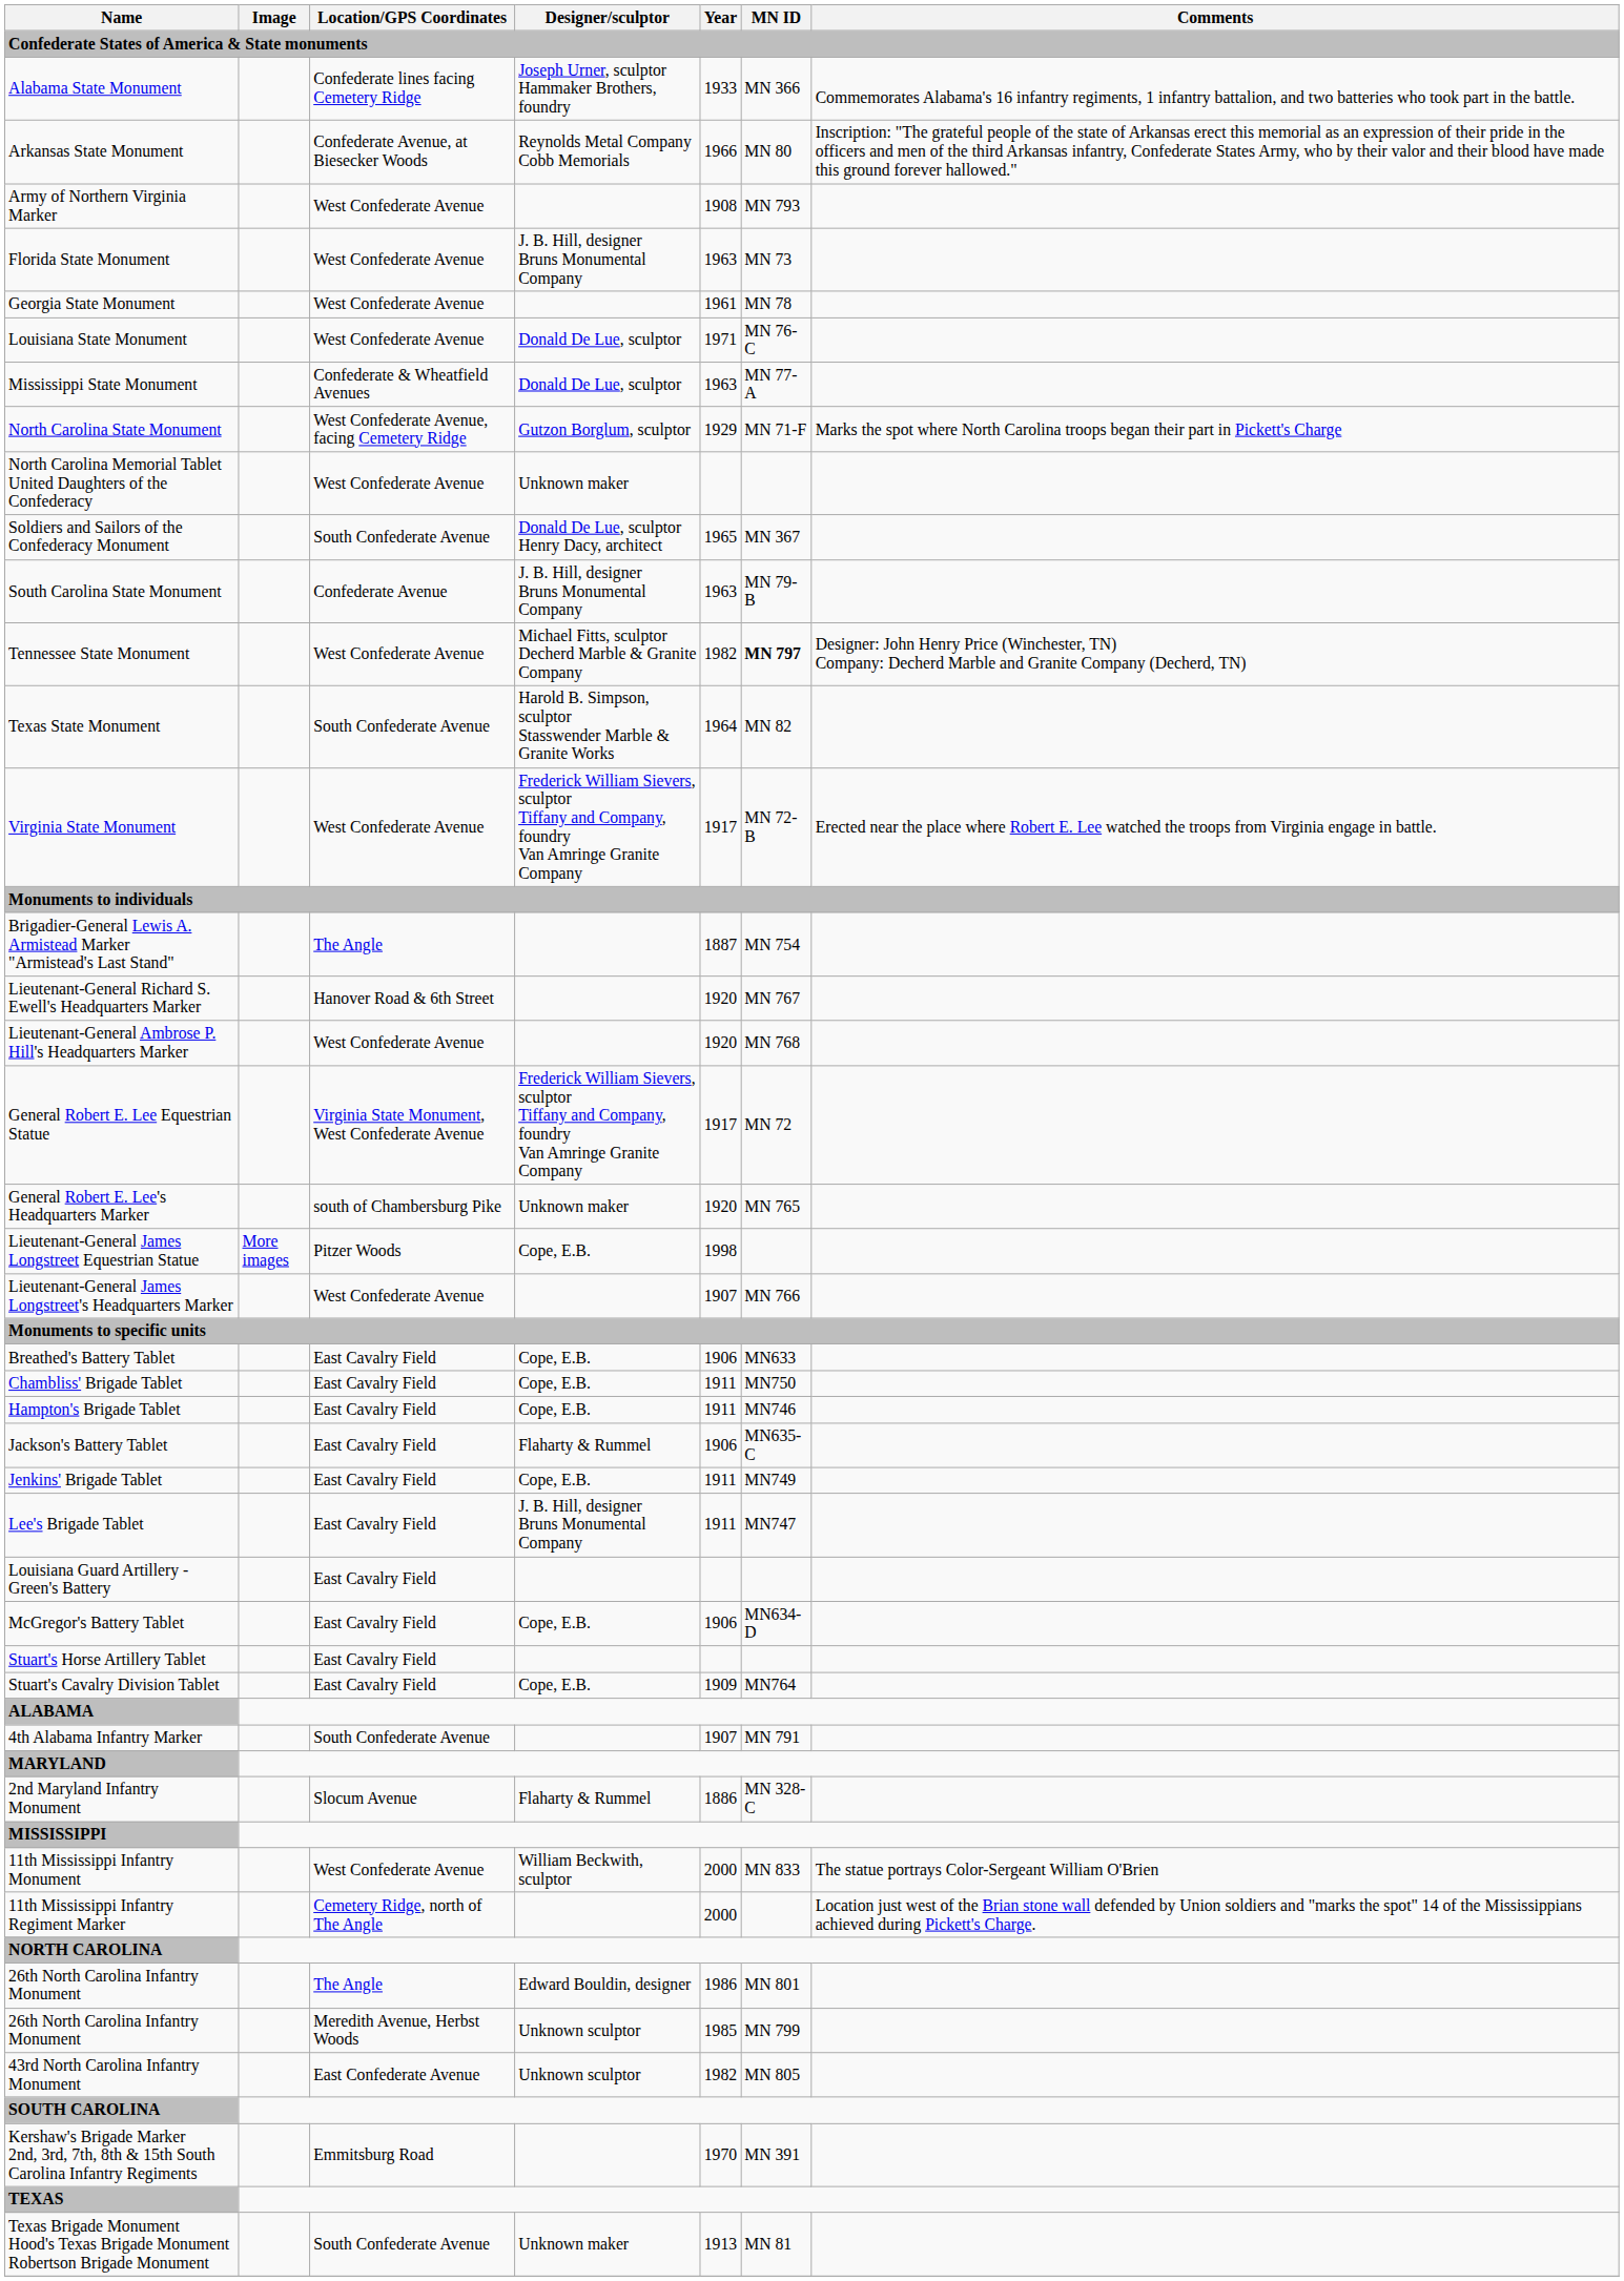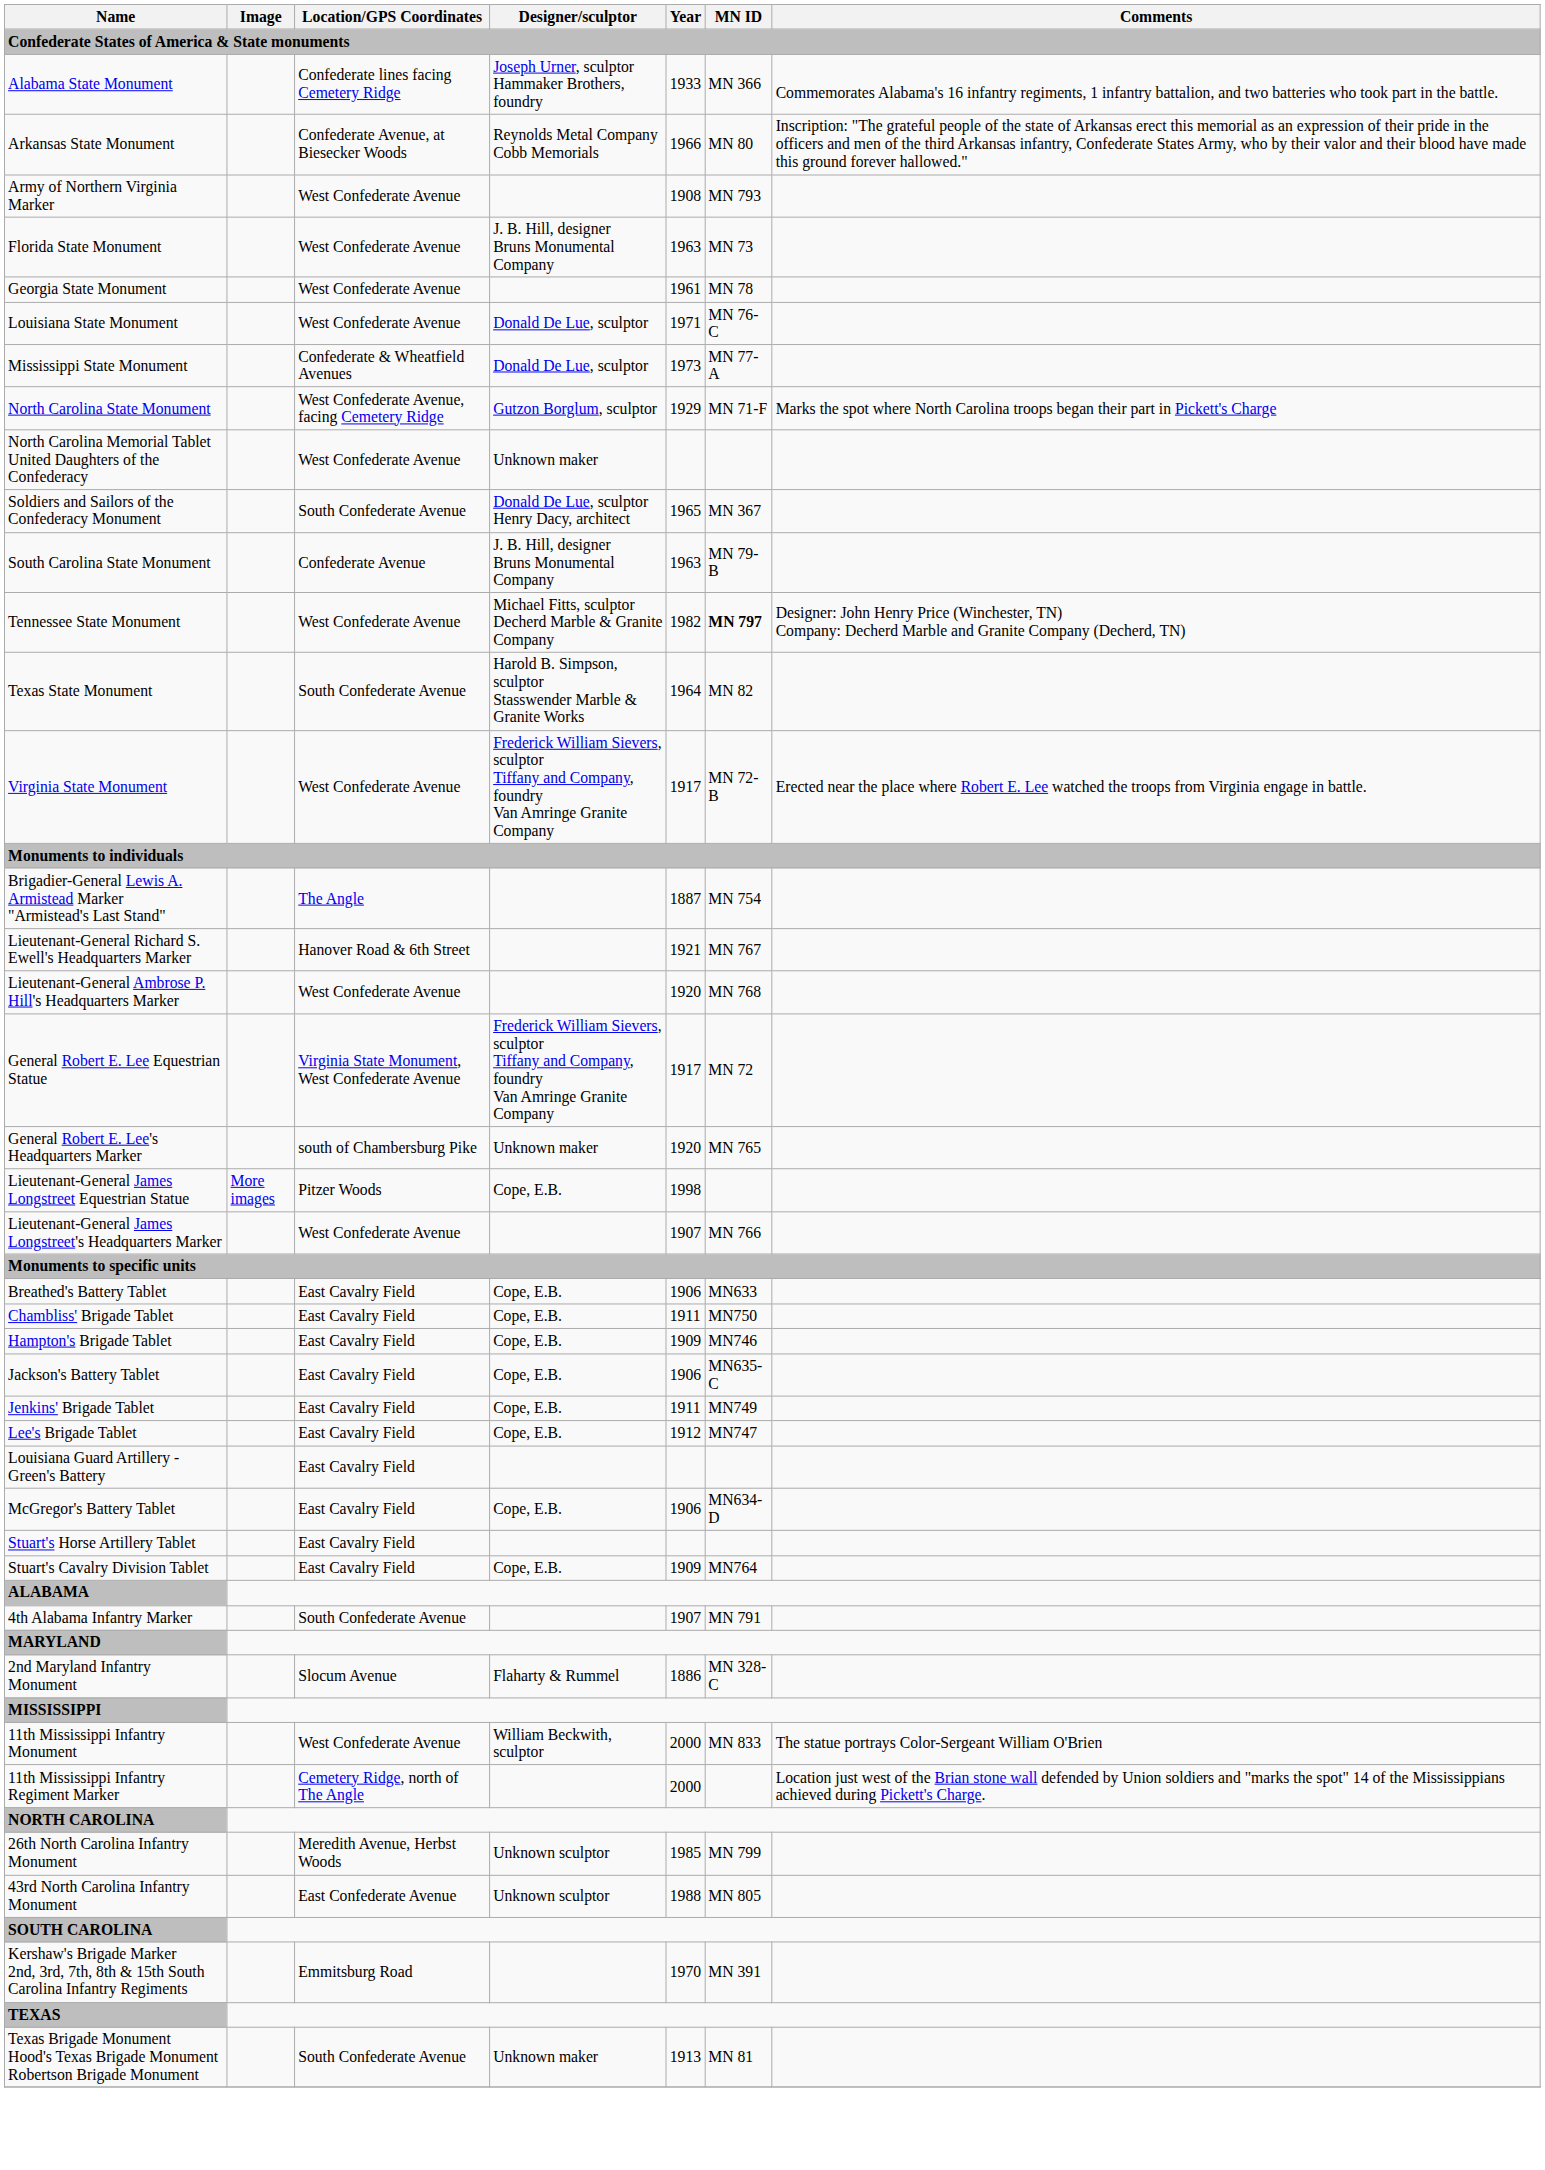 <table class="wikitable sortable">
 <tr>
 <th> Name</th>
 <th>Image</th>
 <th>Location/GPS Coordinates</th>
 <th>Designer/sculptor</th>
 <th>Year</th>
 <th>MN ID</th>
 <th>Comments</th>
 </tr>
 <tr>
 <td colspan="7" style="background:#BEBEBE"><strong>Confederate States of America & State monuments</strong></td>
 </tr>
 <tr>
 <td><a href='#'>Alabama State Monument</a></td>
 <td></td>
 <td>Confederate lines facing <a href='#'>Cemetery Ridge</a><br><small></small></td>
 <td><a href='#'>Joseph Urner</a>, sculptor<br>Hammaker Brothers, foundry</td>
 <td>1933</td>
 <td>MN 366</td>
 <td><br>Commemorates Alabama's 16 infantry regiments, 1 infantry battalion, and two batteries who took part in the battle.</td>
 </tr>
 <tr>
 <td>Arkansas State Monument</td>
 <td></td>
 <td>Confederate Avenue, at Biesecker Woods<br><small></small></td>
 <td>Reynolds Metal Company<br>Cobb Memorials</td>
 <td>1966</td>
 <td>MN 80</td>
 <td>Inscription: "The grateful people of the state of Arkansas erect this memorial as an expression of their pride in the officers and men of the third Arkansas infantry, Confederate States Army, who by their valor and their blood have made this ground forever hallowed."</td>
 </tr>
 <tr>
 <td>Army of Northern Virginia Marker</td>
 <td></td>
 <td>West Confederate Avenue</td>
 <td></td>
 <td>1908</td>
 <td>MN 793</td>
 <td></td>
 </tr>
 <tr>
 <td>Florida State Monument</td>
 <td></td>
 <td>West Confederate Avenue<br><small></small></td>
 <td>J. B. Hill, designer<br>Bruns Monumental Company</td>
 <td>1963</td>
 <td>MN 73</td>
 <td></td>
 </tr>
 <tr>
 <td>Georgia State Monument</td>
 <td></td>
 <td>West Confederate Avenue<br><small></small></td>
 <td></td>
 <td>1961</td>
 <td>MN 78</td>
 <td></td>
 </tr>
 <tr>
 <td>Louisiana State Monument</td>
 <td></td>
 <td>West Confederate Avenue<br><small></small></td>
 <td><a href='#'>Donald De Lue</a>, sculptor</td>
 <td>1971</td>
 <td>MN 76-C</td>
 <td></td>
 </tr>
 <tr>
 <td>Mississippi State Monument</td>
 <td></td>
 <td>Confederate & Wheatfield Avenues<br><small></small></td>
 <td><a href='#'>Donald De Lue</a>, sculptor</td>
-<td>1963</td>
+<td>1973</td>
 <td>MN 77-A</td>
 <td></td>
 </tr>
 <tr>
 <td><a href='#'>North Carolina State Monument</a></td>
 <td></td>
 <td>West Confederate Avenue, facing <a href='#'>Cemetery Ridge</a><br><small></small></td>
 <td><a href='#'>Gutzon Borglum</a>, sculptor</td>
 <td>1929</td>
 <td>MN 71-F</td>
 <td>Marks the spot where North Carolina troops began their part in <a href='#'>Pickett's Charge</a></td>
 </tr>
 <tr>
 <td>North Carolina Memorial Tablet<br>United Daughters of the Confederacy</td>
 <td></td>
 <td>West Confederate Avenue<br><small></small></td>
 <td>Unknown maker</td>
 <td></td>
 <td></td>
 <td></td>
 </tr>
 <tr>
 <td>Soldiers and Sailors of the Confederacy Monument</td>
 <td></td>
 <td>South Confederate Avenue<br><small></small></td>
 <td><a href='#'>Donald De Lue</a>, sculptor<br>Henry Dacy, architect</td>
 <td>1965</td>
 <td>MN 367</td>
 <td>  </td>
 </tr>
 <tr>
 <td>South Carolina State Monument</td>
 <td></td>
 <td>Confederate Avenue<br><small></small></td>
 <td>J. B. Hill, designer<br>Bruns Monumental Company</td>
 <td>1963</td>
 <td>MN 79-B</td>
 <td></td>
 </tr>
 <tr>
 <td>Tennessee State Monument</td>
 <td></td>
 <td>West Confederate Avenue<br><small></small></td>
 <td>Michael Fitts, sculptor<br>Decherd Marble & Granite Company</td>
 <td>1982</td>
 <td><strong>MN 797</strong></td>
 <td>Designer:  John Henry Price (Winchester, TN)<br>Company: Decherd Marble and Granite Company (Decherd, TN)</td>
 </tr>
 <tr>
 <td>Texas State Monument</td>
 <td></td>
 <td>South Confederate Avenue<br><small></small></td>
 <td>Harold B. Simpson, sculptor<br>Stasswender Marble & Granite Works</td>
 <td>1964</td>
 <td>MN 82</td>
 <td></td>
 </tr>
 <tr>
 <td><a href='#'>Virginia State Monument</a></td>
 <td></td>
 <td>West Confederate Avenue<br><small></small></td>
 <td><a href='#'>Frederick William Sievers</a>, sculptor<br><a href='#'>Tiffany and Company</a>, foundry<br>Van Amringe Granite Company</td>
 <td>1917</td>
 <td>MN 72-B</td>
 <td>Erected near the place where <a href='#'>Robert E. Lee</a> watched the troops from Virginia engage in battle.</td>
 </tr>
 <tr>
 <td colspan="7" style="background:#BEBEBE"><strong>Monuments to individuals</strong></td>
 </tr>
 <tr>
 <td>Brigadier-General <a href='#'>Lewis A. Armistead</a> Marker<br>"Armistead's Last Stand"</td>
 <td></td>
 <td><a href='#'>The Angle</a><br><small></small></td>
 <td></td>
 <td>1887</td>
 <td>MN 754</td>
 <td></td>
 </tr>
 <tr>
 <td>Lieutenant-General Richard S. Ewell's Headquarters Marker</td>
 <td></td>
 <td>Hanover Road & 6th Street<br><small></small></td>
 <td></td>
-<td>1920</td>
+<td>1921</td>
 <td>MN 767</td>
 <td></td>
 </tr>
 <tr>
 <td>Lieutenant-General <a href='#'>Ambrose P. Hill</a>'s Headquarters Marker</td>
 <td></td>
 <td>West Confederate Avenue<br><small></small></td>
 <td></td>
 <td>1920</td>
 <td>MN 768</td>
 <td></td>
 </tr>
 <tr>
 <td>General <a href='#'>Robert E. Lee</a> Equestrian Statue</td>
 <td></td>
 <td><a href='#'>Virginia State Monument</a>,<br>West Confederate Avenue<br><small></small></td>
 <td><a href='#'>Frederick William Sievers</a>, sculptor<br><a href='#'>Tiffany and Company</a>, foundry<br>Van Amringe Granite Company</td>
 <td>1917</td>
 <td>MN 72</td>
 <td></td>
 </tr>
 <tr>
 <td>General <a href='#'>Robert E. Lee</a>'s Headquarters Marker</td>
 <td></td>
 <td>south of Chambersburg Pike<br><small></small></td>
 <td>Unknown maker</td>
 <td>1920</td>
 <td>MN 765</td>
 <td></td>
 </tr>
 <tr>
 <td>Lieutenant-General <a href='#'>James Longstreet</a> Equestrian Statue</td>
 <td><a href='#'>More images</a></td>
 <td>Pitzer Woods<br><small></small></td>
 <td>Cope, E.B.</td>
 <td>1998</td>
 <td></td>
 <td></td>
 </tr>
 <tr>
 <td>Lieutenant-General <a href='#'>James Longstreet</a>'s Headquarters Marker</td>
 <td></td>
 <td>West Confederate Avenue<br><small></small></td>
 <td></td>
 <td>1907</td>
 <td>MN 766</td>
 <td></td>
 </tr>
 <tr>
 <td colspan="7" style="background:#BEBEBE"><strong>Monuments to specific units</strong></td>
 </tr>
 <tr>
 <td>Breathed's Battery Tablet</td>
 <td></td>
 <td>East Cavalry Field<br><small></small></td>
 <td>Cope, E.B.</td>
 <td>1906</td>
 <td>MN633</td>
 <td></td>
 </tr>
 <tr>
 <td><a href='#'>Chambliss'</a> Brigade Tablet</td>
 <td></td>
 <td>East Cavalry Field<br><small></small></td>
 <td>Cope, E.B.</td>
 <td>1911</td>
 <td>MN750</td>
 <td></td>
 </tr>
 <tr>
 <td><a href='#'>Hampton's</a> Brigade Tablet</td>
 <td></td>
 <td>East Cavalry Field<br><small></small></td>
 <td>Cope, E.B.</td>
-<td>1911</td>
+<td>1909</td>
 <td>MN746</td>
 <td></td>
 </tr>
 <tr>
 <td>Jackson's Battery Tablet</td>
 <td></td>
 <td>East Cavalry Field<br><small></small></td>
-<td>Flaharty & Rummel</td>
+<td>Cope, E.B.</td>
 <td>1906</td>
 <td>MN635-C</td>
 <td></td>
 </tr>
 <tr>
 <td><a href='#'>Jenkins'</a> Brigade Tablet</td>
 <td></td>
 <td>East Cavalry Field<br><small></small></td>
 <td>Cope, E.B.</td>
 <td>1911</td>
 <td>MN749</td>
 <td></td>
 </tr>
 <tr>
 <td><a href='#'>Lee's</a> Brigade Tablet</td>
 <td></td>
 <td>East Cavalry Field<br><small></small></td>
-<td>J. B. Hill, designer<br>Bruns Monumental Company</td>
-<td>1911</td>
+<td>Cope, E.B.</td>
+<td>1912</td>
 <td>MN747</td>
 <td></td>
 </tr>
 <tr>
 <td>Louisiana Guard Artillery - Green's Battery</td>
 <td></td>
 <td>East Cavalry Field<br><small></small></td>
 <td></td>
 <td></td>
 <td></td>
 <td></td>
 </tr>
 <tr>
 <td>McGregor's Battery Tablet</td>
 <td></td>
 <td>East Cavalry Field<br><small></small></td>
 <td>Cope, E.B.</td>
 <td>1906</td>
 <td>MN634-D</td>
 <td></td>
 </tr>
 <tr>
 <td><a href='#'>Stuart's</a> Horse Artillery Tablet</td>
 <td></td>
 <td>East Cavalry Field<br><small></small></td>
 <td></td>
 <td></td>
 <td></td>
 <td></td>
 </tr>
 <tr>
 <td>Stuart's Cavalry Division Tablet</td>
 <td></td>
 <td>East Cavalry Field<br><small></small></td>
 <td>Cope, E.B.</td>
 <td>1909</td>
 <td>MN764</td>
 <td></td>
 </tr>
 <tr>
 <td style="background:#BEBEBE"><strong>ALABAMA</strong></td>
 </tr>
 <tr>
 <td>4th Alabama Infantry Marker</td>
 <td></td>
 <td>South Confederate Avenue<br><small></small></td>
 <td></td>
 <td>1907</td>
 <td>MN 791</td>
 <td></td>
 </tr>
 <tr>
 <td style="background:#BEBEBE"><strong>MARYLAND</strong></td>
 </tr>
 <tr>
 <td>2nd Maryland Infantry Monument</td>
 <td></td>
 <td>Slocum Avenue<br><small></small></td>
 <td>Flaharty & Rummel</td>
 <td>1886</td>
 <td>MN 328-C</td>
 <td></td>
 </tr>
 <tr>
 <td style="background:#BEBEBE"><strong>MISSISSIPPI</strong></td>
 </tr>
 <tr>
 <td>11th Mississippi Infantry Monument</td>
 <td></td>
 <td>West Confederate Avenue<br><small></small></td>
 <td>William Beckwith, sculptor</td>
 <td>2000</td>
 <td>MN 833</td>
 <td>The statue portrays Color-Sergeant William O'Brien</td>
 </tr>
 <tr>
 <td>11th Mississippi Infantry Regiment Marker</td>
 <td></td>
 <td><a href='#'>Cemetery Ridge</a>, north of <a href='#'>The Angle</a><br><small></small></td>
 <td></td>
 <td>2000</td>
 <td></td>
 <td>Location just west of the <a href='#'>Brian stone wall</a> defended by Union soldiers and "marks the spot" 14 of the Mississippians achieved during <a href='#'>Pickett's Charge</a>.</td>
 </tr>
 <tr>
 <td style="background:#BEBEBE"><strong>NORTH CAROLINA</strong></td>
 </tr>
 <tr>
 <td>26th North Carolina Infantry Monument</td>
 <td></td>
-<td><a href='#'>The Angle</a><br><small></small></td>
-<td>Edward Bouldin, designer</td>
-<td>1986</td>
-<td>MN 801</td>
-<td></td>
-</tr>
-<tr>
-<td>26th North Carolina Infantry Monument</td>
-<td></td>
 <td>Meredith Avenue, Herbst Woods<br><small></small></td>
 <td>Unknown sculptor</td>
 <td>1985</td>
 <td>MN 799</td>
 <td></td>
 </tr>
 <tr>
 <td>43rd North Carolina Infantry Monument</td>
 <td></td>
 <td>East Confederate Avenue<br><small></small></td>
 <td>Unknown sculptor</td>
-<td>1982</td>
+<td>1988</td>
 <td>MN 805</td>
 <td></td>
 </tr>
 <tr>
 <td style="background:#BEBEBE"><strong>SOUTH CAROLINA</strong></td>
 </tr>
 <tr>
 <td>Kershaw's Brigade Marker<br>2nd, 3rd, 7th, 8th & 15th South Carolina Infantry Regiments</td>
 <td></td>
 <td>Emmitsburg Road<br><small></small></td>
 <td></td>
 <td>1970</td>
 <td>MN 391</td>
 <td></td>
 </tr>
 <tr>
 <td style="background:#BEBEBE"><strong>TEXAS</strong></td>
 </tr>
 <tr>
 <td>Texas Brigade Monument<br>Hood's Texas Brigade Monument<br>Robertson Brigade Monument</td>
 <td></td>
 <td>South Confederate Avenue<br><small></small></td>
 <td>Unknown maker</td>
 <td>1913</td>
 <td>MN 81</td>
 <td></td>
 </tr>
 <tr>
 </tr>
 </table>
